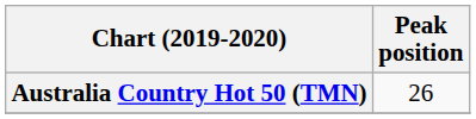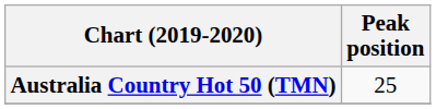 <table class="wikitable sortable plainrowheaders" style="text-align:center">
 <tr>
 <th scope="col">Chart (2019-2020)</th>
 <th scope="col">Peak<br> position</th>
 </tr>
 <tr>
 <th scope="row">Australia <a href='#'>Country Hot 50</a> (<a href='#'>TMN</a>)</th>
-<td>26</td>
+<td>25</td>
 </tr>
 <tr>
 </tr>
 <tr>
 </tr>
 <tr>
 </tr>
 <tr>
 </tr>
 <tr>
 </tr>
 </table>
